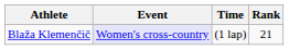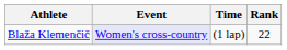 <table class=wikitable style="font-size:90%">
 <tr>
 <th>Athlete</th>
 <th>Event</th>
 <th>Time</th>
 <th>Rank</th>
 </tr>
 <tr align=center>
 <td align=left><a href='#'>Blaža Klemenčič</a></td>
 <td align=left style="background: lavender;"><a href='#'>Women's cross-country</a></td>
 <td> (1 lap)</td>
-<td>21</td>
+<td>22</td>
 </tr>
 </table>
